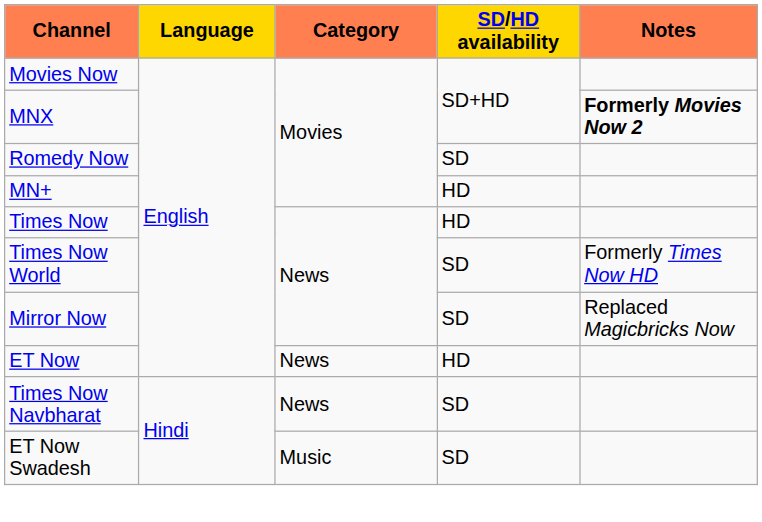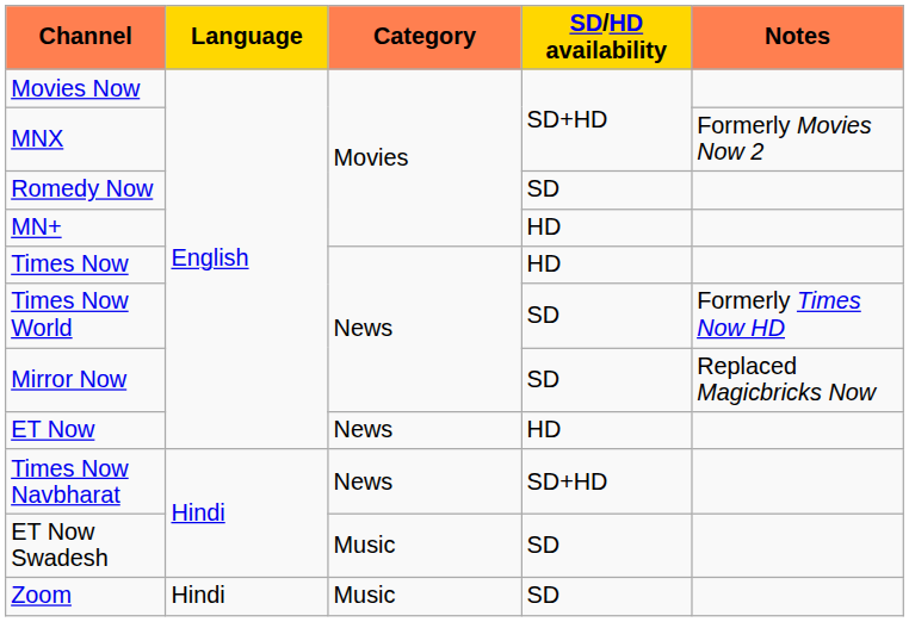 <table class="wikitable" style="text-align:middle;">
 <tr>
 <th style="width:180pt; background:Coral;">Channel</th>
 <th style="width:180pt; background:Gold;">Language</th>
 <th style="width:300pt; background:Coral;">Category</th>
 <th style="width:180pt; background:Gold;"><a href='#'>SD</a>/<a href='#'>HD</a> availability</th>
 <th style="width:300pt; background:Coral;">Notes</th>
 </tr>
 <tr>
 <td><a href='#'>Movies Now</a></td>
 <td rowspan="8"><a href='#'>English</a></td>
 <td rowspan="4">Movies</td>
 <td rowspan="2">SD+HD</td>
 <td></td>
 </tr>
 <tr>
 <td><a href='#'>MNX</a></td>
-<td><strong>Formerly <em>Movies Now 2</em></strong></td>
+<td>Formerly <em>Movies Now 2</em></td>
 </tr>
 <tr>
 <td><a href='#'>Romedy Now</a></td>
 <td>SD</td>
 <td></td>
 </tr>
 <tr>
 <td><a href='#'>MN+</a></td>
 <td>HD</td>
 <td></td>
 </tr>
 <tr>
 <td><a href='#'>Times Now</a></td>
 <td rowspan="3">News</td>
 <td>HD</td>
 <td></td>
 </tr>
 <tr>
 <td><a href='#'>Times Now World</a></td>
 <td>SD</td>
 <td>Formerly <em><a href='#'>Times Now HD</a></em></td>
 </tr>
 <tr>
 <td><a href='#'>Mirror Now</a></td>
 <td>SD</td>
 <td>Replaced <em>Magicbricks Now</em></td>
 </tr>
 <tr>
 <td><a href='#'>ET Now</a></td>
 <td>News</td>
 <td>HD</td>
 <td></td>
 </tr>
 <tr>
 <td><a href='#'>Times Now Navbharat</a></td>
 <td rowspan="2"><a href='#'>Hindi</a></td>
 <td>News</td>
-<td>SD</td>
+<td>SD+HD</td>
 <td></td>
 </tr>
 <tr>
 <td>ET Now Swadesh</td>
 <td>Music</td>
 <td>SD</td>
 <td></td>
 </tr>
+<tr>
+<td><a href='#'>Zoom</a></td>
+<td>Hindi</td>
+<td>Music</td>
+<td>SD</td>
+<td></td>
+</tr>
 </table>
